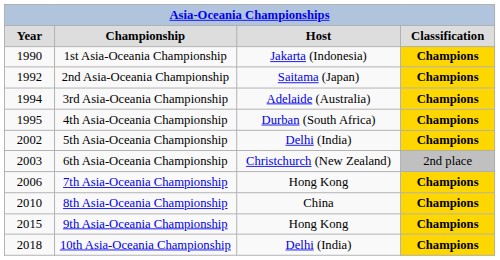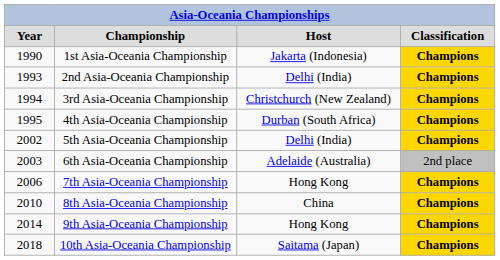 <table class="wikitable" style=font-size:90%>
 <tr align=center style="background:#B0C4DE;">
 <td colspan=4><strong><a href='#'>Asia-Oceania Championships</a></strong></td>
 </tr>
 <tr align=center bgcolor="#dddddd">
 <td width=50><strong>Year</strong></td>
 <td width=200><strong>Championship</strong></td>
 <td width=180><strong>Host</strong></td>
 <td width=100><strong>Classification</strong></td>
 </tr>
 <tr align=center>
 <td>1990</td>
 <td>1st Asia-Oceania Championship</td>
 <td><a href='#'>Jakarta</a> (Indonesia)</td>
 <td bgcolor="gold" align="center">  <strong>Champions</strong></td>
 </tr>
 <tr align=center>
-<td>1992</td>
+<td>1993</td>
 <td>2nd Asia-Oceania Championship</td>
-<td><a href='#'>Saitama</a> (Japan)</td>
+<td><a href='#'>Delhi</a> (India)</td>
 <td bgcolor="gold" align="center">  <strong>Champions</strong></td>
 </tr>
 <tr align=center>
 <td>1994</td>
 <td>3rd Asia-Oceania Championship</td>
-<td><a href='#'>Adelaide</a> (Australia)</td>
+<td><a href='#'>Christchurch</a> (New Zealand)</td>
 <td bgcolor="gold" align="center">  <strong>Champions</strong></td>
 </tr>
 <tr align=center>
 <td>1995</td>
 <td>4th Asia-Oceania Championship</td>
 <td><a href='#'>Durban</a> (South Africa)</td>
 <td bgcolor="gold" align="center">  <strong>Champions</strong></td>
 </tr>
 <tr align=center>
 <td>2002</td>
 <td>5th Asia-Oceania Championship</td>
 <td><a href='#'>Delhi</a> (India)</td>
 <td bgcolor="gold" align="center">  <strong>Champions</strong></td>
 </tr>
 <tr align=center>
 <td>2003</td>
 <td>6th Asia-Oceania Championship</td>
-<td><a href='#'>Christchurch</a> (New Zealand)</td>
+<td><a href='#'>Adelaide</a> (Australia)</td>
 <td bgcolor="silver" align="center"> 2nd place</td>
 </tr>
 <tr align=center>
 <td>2006</td>
 <td><a href='#'>7th Asia-Oceania Championship</a></td>
 <td>Hong Kong</td>
 <td bgcolor="gold" align="center">  <strong>Champions</strong></td>
 </tr>
 <tr align=center>
 <td>2010</td>
 <td><a href='#'>8th Asia-Oceania Championship</a></td>
 <td>China</td>
 <td bgcolor="gold" align="center">  <strong>Champions</strong></td>
 </tr>
 <tr align=center>
-<td>2015</td>
+<td>2014</td>
 <td><a href='#'>9th Asia-Oceania Championship</a></td>
 <td>Hong Kong</td>
 <td bgcolor="gold" align="center">  <strong>Champions</strong></td>
 </tr>
 <tr align=center>
 <td>2018</td>
 <td><a href='#'>10th Asia-Oceania Championship</a></td>
-<td><a href='#'>Delhi</a> (India)</td>
+<td><a href='#'>Saitama</a> (Japan)</td>
 <td bgcolor="gold" align="center">  <strong>Champions</strong></td>
 </tr>
 </table>
